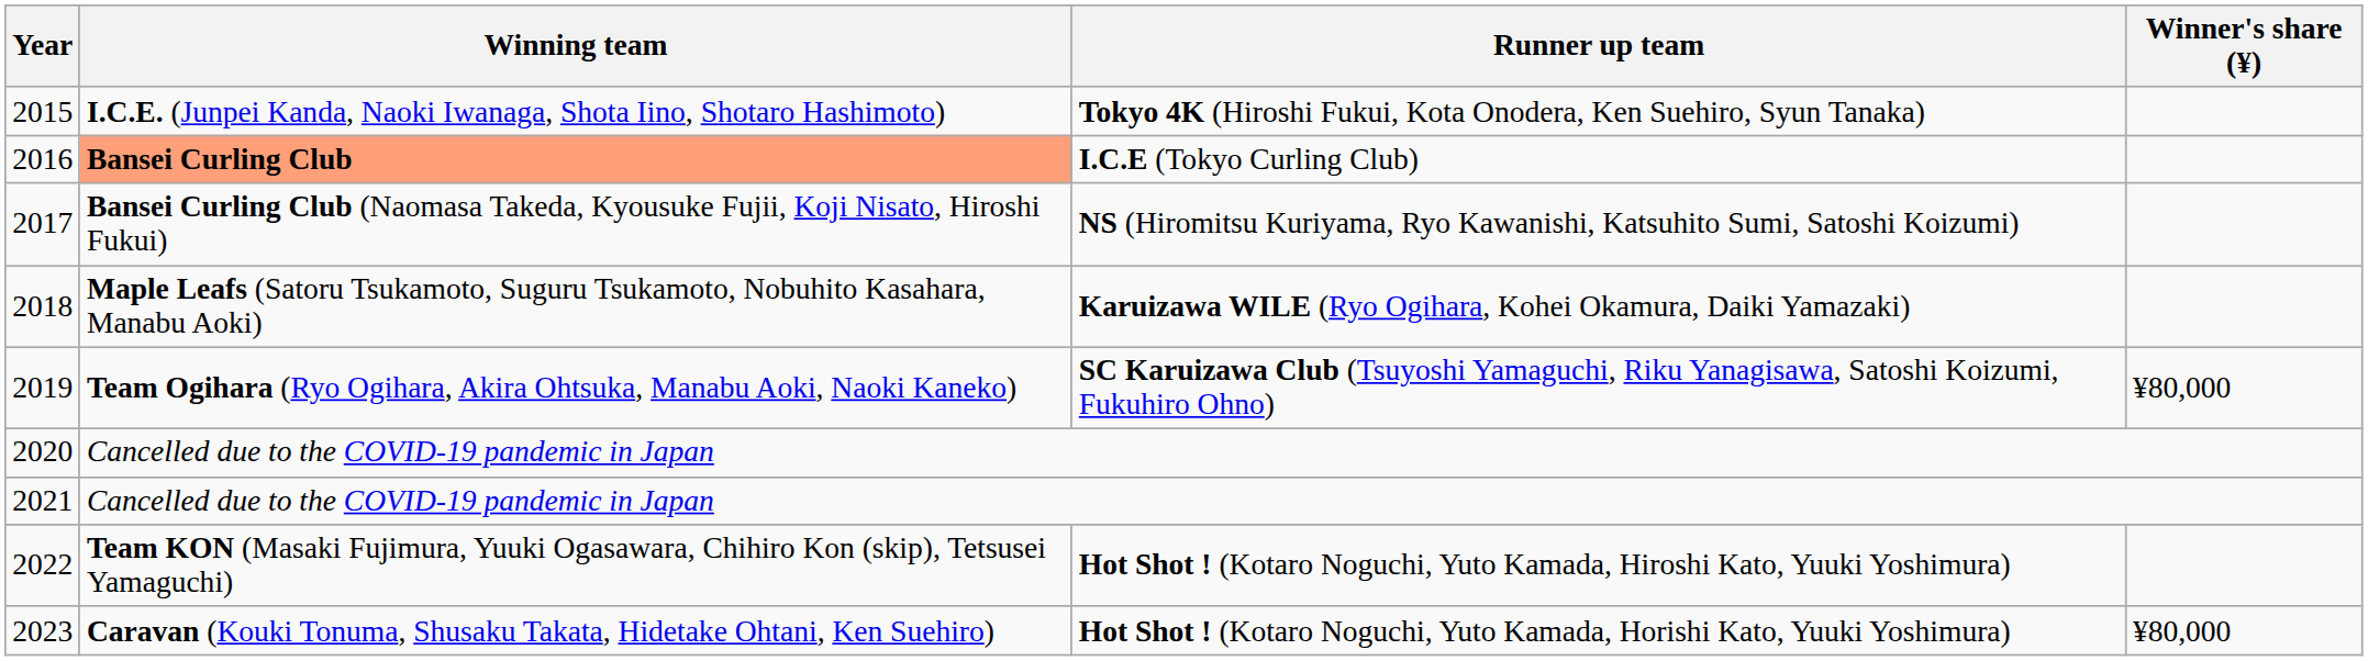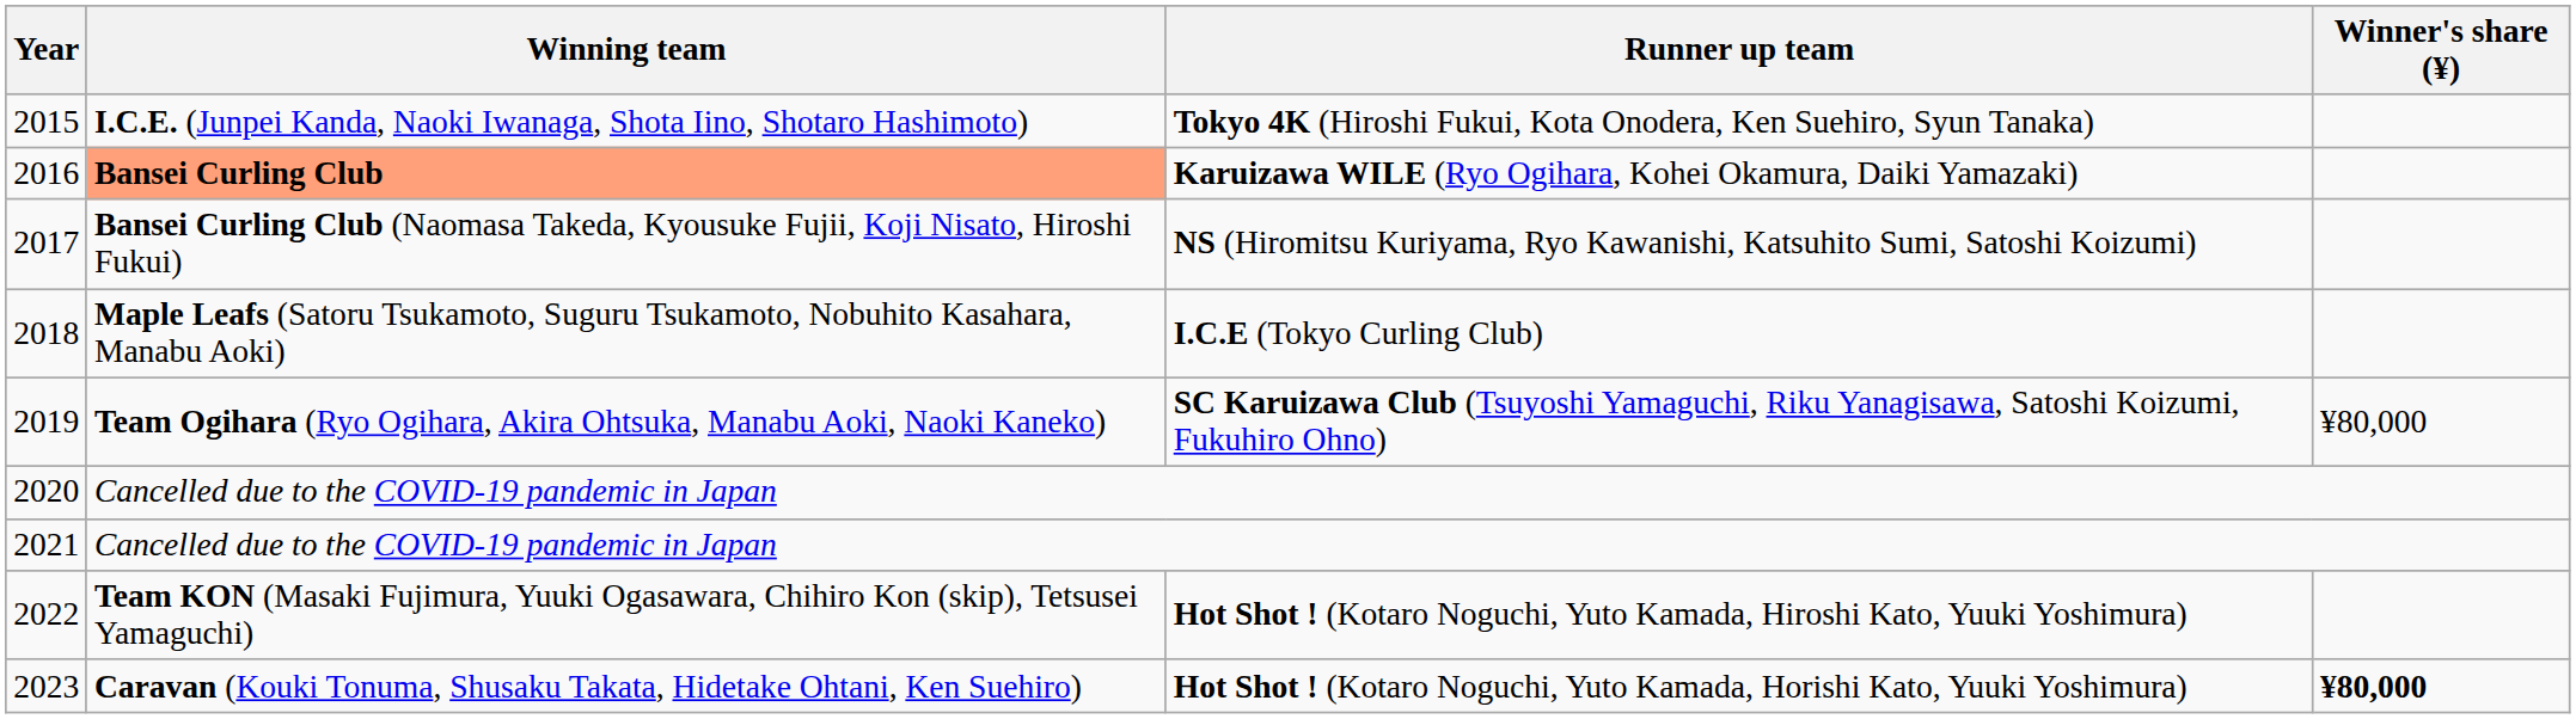 <table class="wikitable">
 <tr>
 <th scope="col">Year</th>
 <th scope="col">Winning team</th>
 <th scope="col">Runner up team</th>
 <th scope="col">Winner's share (¥)</th>
 </tr>
 <tr>
 <td>2015</td>
 <td> <strong>I.C.E.</strong> (<a href='#'>Junpei Kanda</a>, <a href='#'>Naoki Iwanaga</a>, <a href='#'>Shota Iino</a>, <a href='#'>Shotaro Hashimoto</a>)</td>
 <td> <strong>Tokyo 4K</strong> (Hiroshi Fukui, Kota Onodera, Ken Suehiro, Syun Tanaka)</td>
 <td></td>
 </tr>
 <tr>
 <td>2016</td>
 <td style="background: lightsalmon;"> <strong>Bansei Curling Club</strong></td>
-<td> <strong>I.C.E</strong> (Tokyo Curling Club)</td>
+<td> <strong>Karuizawa WILE</strong> (<a href='#'>Ryo Ogihara</a>, Kohei Okamura, Daiki Yamazaki)</td>
 <td></td>
 </tr>
 <tr>
 <td>2017</td>
 <td> <strong>Bansei Curling Club</strong> (Naomasa Takeda, Kyousuke Fujii, <a href='#'>Koji Nisato</a>, Hiroshi Fukui)</td>
 <td> <strong>NS</strong> (Hiromitsu Kuriyama, Ryo Kawanishi, Katsuhito Sumi, Satoshi Koizumi)</td>
 <td></td>
 </tr>
 <tr>
 <td>2018</td>
 <td> <strong>Maple Leafs</strong> (Satoru Tsukamoto, Suguru Tsukamoto, Nobuhito Kasahara, Manabu Aoki)</td>
-<td> <strong>Karuizawa WILE</strong> (<a href='#'>Ryo Ogihara</a>, Kohei Okamura, Daiki Yamazaki)</td>
+<td> <strong>I.C.E</strong> (Tokyo Curling Club)</td>
 <td></td>
 </tr>
 <tr>
 <td>2019</td>
 <td> <strong>Team Ogihara</strong> (<a href='#'>Ryo Ogihara</a>, <a href='#'>Akira Ohtsuka</a>, <a href='#'>Manabu Aoki</a>, <a href='#'>Naoki Kaneko</a>)</td>
 <td> <strong>SC Karuizawa Club</strong> (<a href='#'>Tsuyoshi Yamaguchi</a>, <a href='#'>Riku Yanagisawa</a>, Satoshi Koizumi, <a href='#'>Fukuhiro Ohno</a>)</td>
 <td>¥80,000</td>
 </tr>
 <tr>
 <td>2020</td>
 <td colspan="3"><em>Cancelled due to the <a href='#'>COVID-19 pandemic in Japan</a></em></td>
 </tr>
 <tr>
 <td>2021</td>
 <td colspan="3"><em>Cancelled due to the <a href='#'>COVID-19 pandemic in Japan</a></em></td>
 </tr>
 <tr>
 <td>2022 </td>
 <td> <strong>Team KON</strong> (Masaki Fujimura, Yuuki Ogasawara, Chihiro Kon (skip), Tetsusei Yamaguchi)</td>
 <td> <strong>Hot Shot !</strong> (Kotaro Noguchi, Yuto Kamada, Hiroshi Kato, Yuuki Yoshimura)</td>
 <td></td>
 </tr>
 <tr>
 <td>2023</td>
 <td> <strong>Caravan</strong> (<a href='#'>Kouki Tonuma</a>, <a href='#'>Shusaku Takata</a>, <a href='#'>Hidetake Ohtani</a>, <a href='#'>Ken Suehiro</a>)</td>
 <td> <strong>Hot Shot !</strong> (Kotaro Noguchi, Yuto Kamada, Horishi Kato, Yuuki Yoshimura)</td>
-<td>¥80,000</td>
+<td><strong>¥80,000</strong></td>
 </tr>
 </table>
